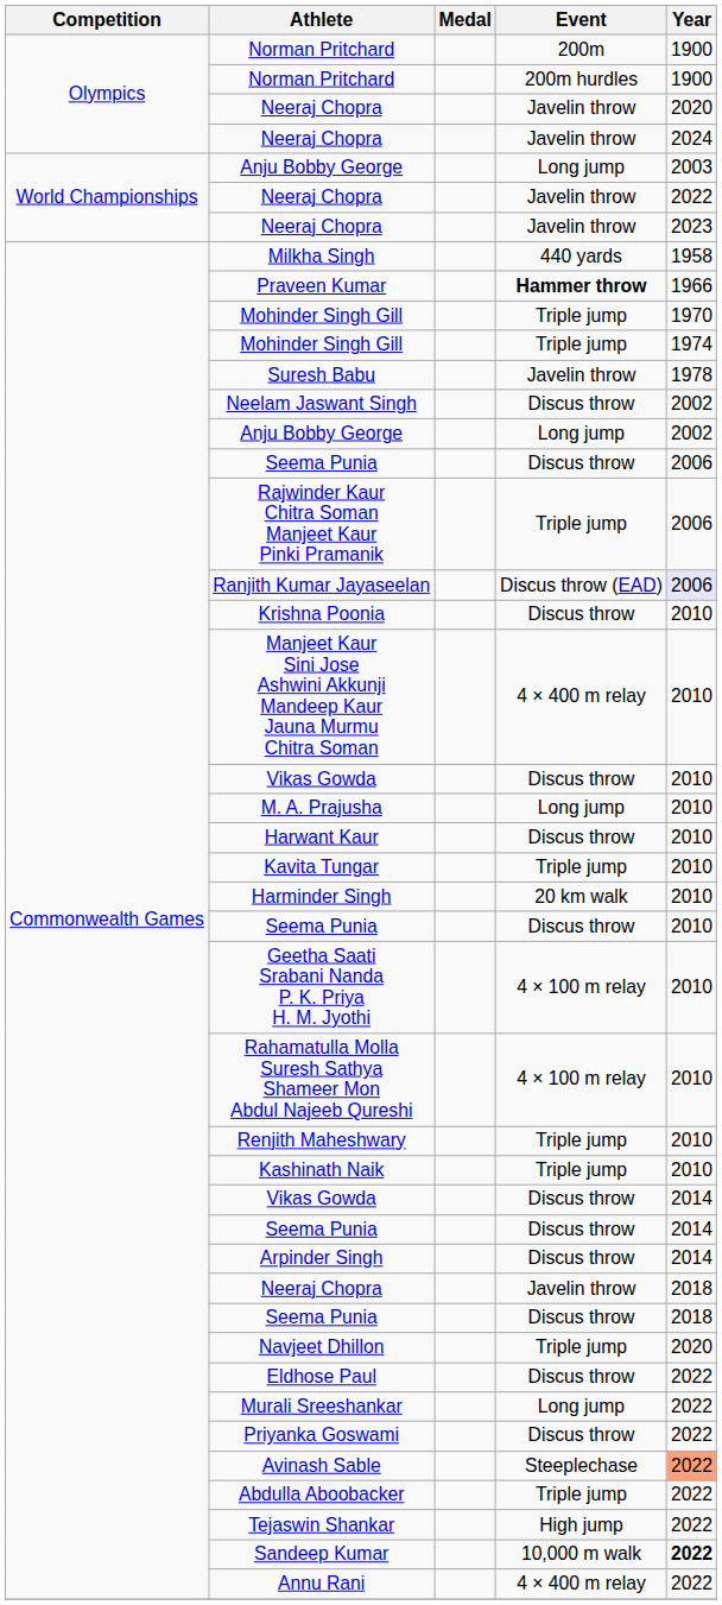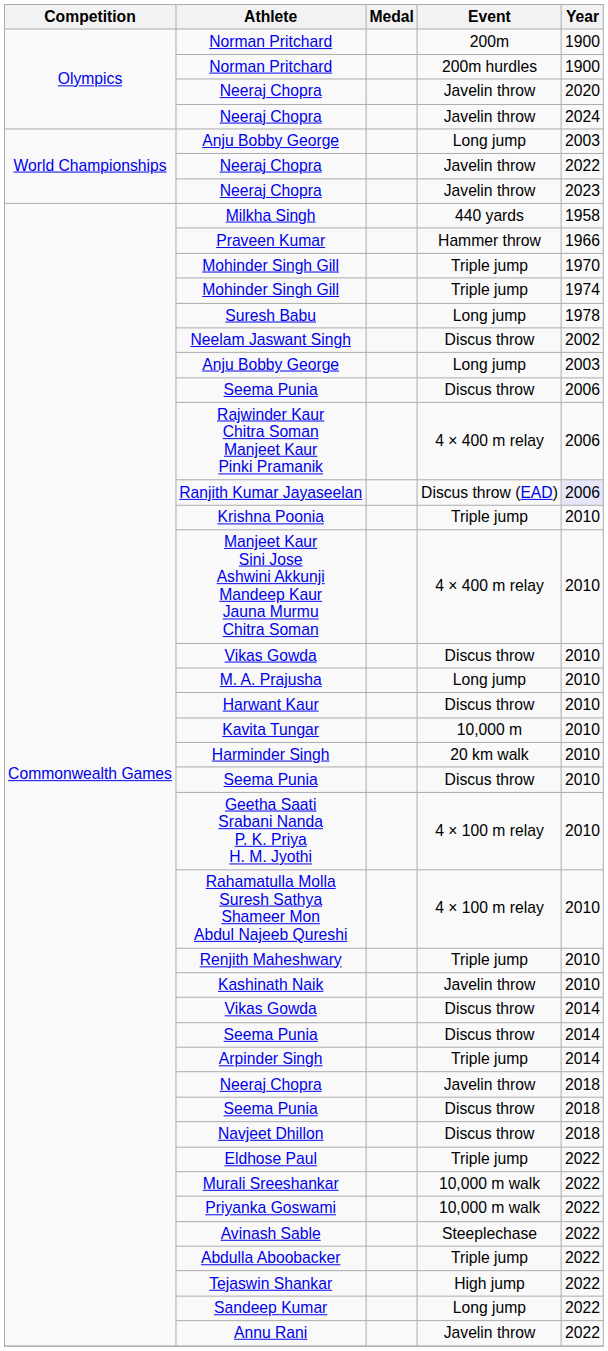 <table class="wikitable sortable" style="text-align:center;">
 <tr>
 <th>Competition</th>
 <th>Athlete</th>
 <th>Medal</th>
 <th>Event</th>
 <th>Year</th>
 </tr>
 <tr>
 <td rowspan=4><a href='#'>Olympics</a></td>
 <td><a href='#'>Norman Pritchard</a></td>
 <td></td>
 <td>200m</td>
 <td>1900</td>
 </tr>
 <tr>
 <td><a href='#'>Norman Pritchard</a></td>
 <td></td>
 <td>200m hurdles</td>
 <td>1900</td>
 </tr>
 <tr>
 <td><a href='#'>Neeraj Chopra</a></td>
 <td></td>
 <td>Javelin throw</td>
 <td>2020</td>
 </tr>
 <tr>
 <td><a href='#'>Neeraj Chopra</a></td>
 <td></td>
 <td>Javelin throw</td>
 <td>2024</td>
 </tr>
 <tr>
 <td rowspan=3><a href='#'>World Championships</a></td>
 <td><a href='#'>Anju Bobby George</a></td>
 <td></td>
 <td>Long jump</td>
 <td>2003</td>
 </tr>
 <tr>
 <td><a href='#'>Neeraj Chopra</a></td>
 <td></td>
 <td>Javelin throw</td>
 <td>2022</td>
 </tr>
 <tr>
 <td><a href='#'>Neeraj Chopra</a></td>
 <td></td>
 <td>Javelin throw</td>
 <td>2023</td>
 </tr>
 <tr>
 <td rowspan=36><a href='#'>Commonwealth Games</a> </td>
 <td><a href='#'>Milkha Singh</a></td>
 <td></td>
 <td>440 yards</td>
 <td>1958</td>
 </tr>
 <tr>
 <td><a href='#'>Praveen Kumar</a></td>
 <td></td>
-<td><strong>Hammer throw</strong></td>
+<td>Hammer throw</td>
 <td>1966</td>
 </tr>
 <tr>
 <td><a href='#'>Mohinder Singh Gill</a></td>
 <td></td>
 <td>Triple jump</td>
 <td>1970</td>
 </tr>
 <tr>
 <td><a href='#'>Mohinder Singh Gill</a></td>
 <td></td>
 <td>Triple jump</td>
 <td>1974</td>
 </tr>
 <tr>
 <td><a href='#'>Suresh Babu</a></td>
 <td></td>
-<td>Javelin throw</td>
+<td>Long jump</td>
 <td>1978</td>
 </tr>
 <tr>
 <td><a href='#'>Neelam Jaswant Singh</a></td>
 <td></td>
 <td>Discus throw</td>
 <td>2002</td>
 </tr>
 <tr>
 <td><a href='#'>Anju Bobby George</a></td>
 <td></td>
 <td>Long jump</td>
-<td>2002</td>
+<td>2003</td>
 </tr>
 <tr>
 <td><a href='#'>Seema Punia</a></td>
 <td></td>
 <td>Discus throw</td>
 <td>2006</td>
 </tr>
 <tr>
 <td><a href='#'>Rajwinder Kaur</a><br><a href='#'>Chitra Soman</a><br><a href='#'>Manjeet Kaur</a><br><a href='#'>Pinki Pramanik</a></td>
 <td></td>
-<td>Triple jump</td>
+<td>4 × 400 m relay</td>
 <td>2006</td>
 </tr>
 <tr>
 <td><a href='#'>Ranjith Kumar Jayaseelan</a></td>
 <td></td>
 <td>Discus throw (<a href='#'>EAD</a>)</td>
 <td style="background: lavender;">2006</td>
 </tr>
 <tr>
 <td><a href='#'>Krishna Poonia</a></td>
 <td></td>
-<td>Discus throw</td>
+<td>Triple jump</td>
 <td>2010</td>
 </tr>
 <tr>
 <td><a href='#'>Manjeet Kaur</a><br><a href='#'>Sini Jose</a><br><a href='#'>Ashwini Akkunji</a><br><a href='#'>Mandeep Kaur</a><br><a href='#'>Jauna Murmu</a><br><a href='#'>Chitra Soman</a></td>
 <td></td>
 <td>4 × 400 m relay</td>
 <td>2010</td>
 </tr>
 <tr>
 <td><a href='#'>Vikas Gowda</a></td>
 <td></td>
 <td>Discus throw</td>
 <td>2010</td>
 </tr>
 <tr>
 <td><a href='#'>M. A. Prajusha</a></td>
 <td></td>
 <td>Long jump</td>
 <td>2010</td>
 </tr>
 <tr>
 <td><a href='#'>Harwant Kaur</a></td>
 <td></td>
 <td>Discus throw</td>
 <td>2010</td>
 </tr>
 <tr>
 <td><a href='#'>Kavita Tungar</a></td>
 <td></td>
-<td>Triple jump</td>
+<td>10,000 m</td>
 <td>2010</td>
 </tr>
 <tr>
 <td><a href='#'>Harminder Singh</a></td>
 <td></td>
 <td>20 km walk</td>
 <td>2010</td>
 </tr>
 <tr>
 <td><a href='#'>Seema Punia</a></td>
 <td></td>
 <td>Discus throw</td>
 <td>2010</td>
 </tr>
 <tr>
 <td><a href='#'>Geetha Saati</a><br><a href='#'>Srabani Nanda</a><br><a href='#'>P. K. Priya</a><br><a href='#'>H. M. Jyothi</a></td>
 <td></td>
 <td>4 × 100 m relay</td>
 <td>2010</td>
 </tr>
 <tr>
 <td><a href='#'>Rahamatulla Molla</a><br><a href='#'>Suresh Sathya</a><br><a href='#'>Shameer Mon</a><br><a href='#'>Abdul Najeeb Qureshi</a></td>
 <td></td>
 <td>4 × 100 m relay</td>
 <td>2010</td>
 </tr>
 <tr>
 <td><a href='#'>Renjith Maheshwary</a></td>
 <td></td>
 <td>Triple jump</td>
 <td>2010</td>
 </tr>
 <tr>
 <td><a href='#'>Kashinath Naik</a></td>
 <td></td>
-<td>Triple jump</td>
+<td>Javelin throw</td>
 <td>2010</td>
 </tr>
 <tr>
 <td><a href='#'>Vikas Gowda</a></td>
 <td></td>
 <td>Discus throw</td>
 <td>2014</td>
 </tr>
 <tr>
 <td><a href='#'>Seema Punia</a></td>
 <td></td>
 <td>Discus throw</td>
 <td>2014</td>
 </tr>
 <tr>
 <td><a href='#'>Arpinder Singh</a></td>
 <td></td>
-<td>Discus throw</td>
+<td>Triple jump</td>
 <td>2014</td>
 </tr>
 <tr>
 <td><a href='#'>Neeraj Chopra</a></td>
 <td></td>
 <td>Javelin throw</td>
 <td>2018</td>
 </tr>
 <tr>
 <td><a href='#'>Seema Punia</a></td>
 <td></td>
 <td>Discus throw</td>
 <td>2018</td>
 </tr>
 <tr>
 <td><a href='#'>Navjeet Dhillon</a></td>
 <td></td>
-<td>Triple jump</td>
-<td>2020</td>
+<td>Discus throw</td>
+<td>2018</td>
 </tr>
 <tr>
 <td><a href='#'>Eldhose Paul</a></td>
 <td></td>
-<td>Discus throw</td>
+<td>Triple jump</td>
 <td>2022</td>
 </tr>
 <tr>
 <td><a href='#'>Murali Sreeshankar</a></td>
 <td></td>
-<td>Long jump</td>
+<td>10,000 m walk</td>
 <td>2022</td>
 </tr>
 <tr>
 <td><a href='#'>Priyanka Goswami</a></td>
 <td></td>
-<td>Discus throw</td>
+<td>10,000 m walk</td>
 <td>2022</td>
 </tr>
 <tr>
 <td><a href='#'>Avinash Sable</a></td>
 <td></td>
 <td>Steeplechase</td>
-<td style="background: lightsalmon;">2022</td>
+<td>2022</td>
 </tr>
 <tr>
 <td><a href='#'>Abdulla Aboobacker</a></td>
 <td></td>
 <td>Triple jump</td>
 <td>2022</td>
 </tr>
 <tr>
 <td><a href='#'>Tejaswin Shankar</a></td>
 <td></td>
 <td>High jump</td>
 <td>2022</td>
 </tr>
 <tr>
 <td><a href='#'>Sandeep Kumar</a></td>
 <td></td>
-<td>10,000 m walk</td>
-<td><strong>2022</strong></td>
+<td>Long jump</td>
+<td>2022</td>
 </tr>
 <tr>
 <td><a href='#'>Annu Rani</a></td>
 <td></td>
-<td>4 × 400 m relay</td>
+<td>Javelin throw</td>
 <td>2022</td>
 </tr>
 <tr>
 </tr>
 </table>
